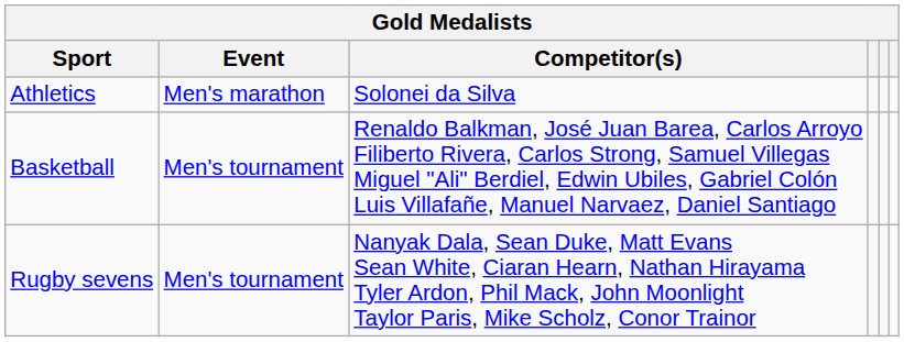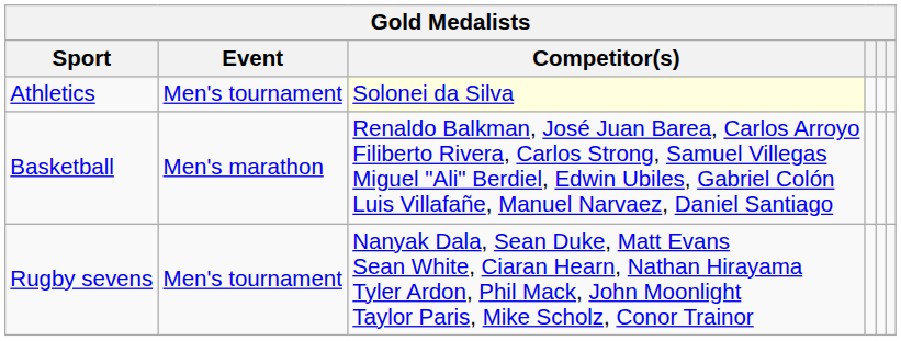 <table class="wikitable">
 <tr>
 <th colspan="14">Gold Medalists</th>
 </tr>
 <tr>
 <th>Sport</th>
 <th>Event</th>
 <th>Competitor(s)</th>
 <th></th>
 <th></th>
 <th></th>
 </tr>
 <tr>
 <td><a href='#'>Athletics</a></td>
-<td><a href='#'>Men's marathon</a></td>
-<td><a href='#'>Solonei da Silva</a></td>
+<td><a href='#'>Men's tournament</a></td>
+<td style="background: lightyellow;"><a href='#'>Solonei da Silva</a></td>
 <td></td>
 <td></td>
 <td></td>
 </tr>
 <tr>
 <td><a href='#'>Basketball</a></td>
-<td><a href='#'>Men's tournament</a></td>
+<td><a href='#'>Men's marathon</a></td>
 <td><a href='#'>Renaldo Balkman</a>, <a href='#'>José Juan Barea</a>, <a href='#'>Carlos Arroyo</a><br><a href='#'>Filiberto Rivera</a>, <a href='#'>Carlos Strong</a>, <a href='#'>Samuel Villegas</a><br><a href='#'>Miguel "Ali" Berdiel</a>, <a href='#'>Edwin Ubiles</a>, <a href='#'>Gabriel Colón</a><br><a href='#'>Luis Villafañe</a>, <a href='#'>Manuel Narvaez</a>, <a href='#'>Daniel Santiago</a></td>
 <td></td>
 <td></td>
 <td></td>
 </tr>
 <tr>
 <td><a href='#'>Rugby sevens</a></td>
 <td><a href='#'>Men's tournament</a></td>
 <td><a href='#'>Nanyak Dala</a>, <a href='#'>Sean Duke</a>, <a href='#'>Matt Evans</a><br><a href='#'>Sean White</a>, <a href='#'>Ciaran Hearn</a>, <a href='#'>Nathan Hirayama</a><br><a href='#'>Tyler Ardon</a>, <a href='#'>Phil Mack</a>, <a href='#'>John Moonlight</a> <br><a href='#'>Taylor Paris</a>, <a href='#'>Mike Scholz</a>, <a href='#'>Conor Trainor</a></td>
 <td></td>
 <td></td>
 <td></td>
 </tr>
 </table>
